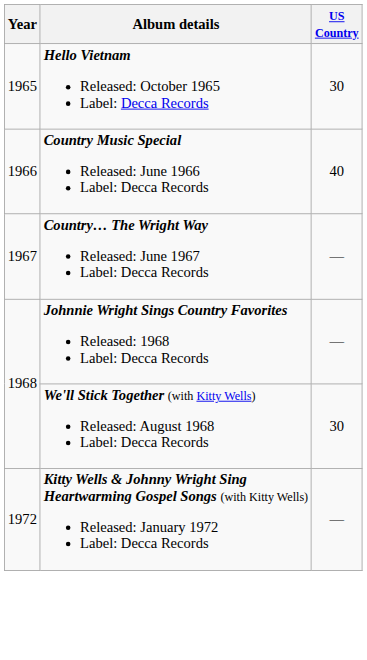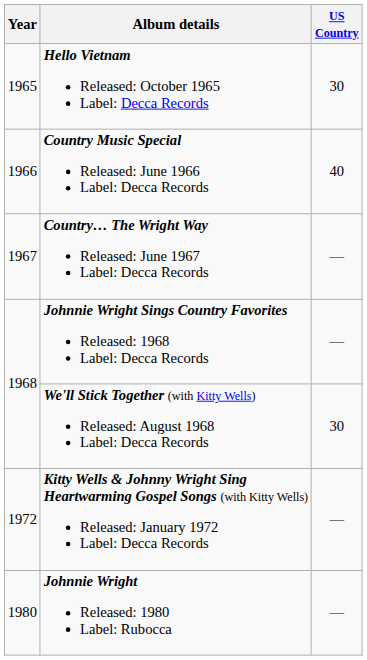 <table class="wikitable">
 <tr>
 <th>Year</th>
 <th>Album details</th>
 <th width="45"><small><a href='#'>US Country</a></small></th>
 </tr>
 <tr>
 <td>1965</td>
 <td><strong><em>Hello Vietnam</em></strong><br><ul><li>Released: October 1965</li><li>Label: <a href='#'>Decca Records</a></li></ul></td>
 <td align="center">30</td>
 </tr>
 <tr>
 <td>1966</td>
 <td><strong><em>Country Music Special</em></strong><br><ul><li>Released: June 1966</li><li>Label: Decca Records</li></ul></td>
 <td align="center">40</td>
 </tr>
 <tr>
 <td>1967</td>
 <td><strong><em>Country… The Wright Way</em></strong><br><ul><li>Released: June 1967</li><li>Label: Decca Records</li></ul></td>
 <td align="center">—</td>
 </tr>
 <tr>
 <td rowspan="2">1968</td>
 <td><strong><em>Johnnie Wright Sings Country Favorites</em></strong><br><ul><li>Released: 1968</li><li>Label: Decca Records</li></ul></td>
 <td align="center">—</td>
 </tr>
 <tr>
 <td><strong><em>We'll Stick Together</em></strong> <small>(with <a href='#'>Kitty Wells</a>)</small><br><ul><li>Released: August 1968</li><li>Label: Decca Records</li></ul></td>
 <td align="center">30</td>
 </tr>
 <tr>
 <td>1972</td>
 <td><strong><em>Kitty Wells & Johnny Wright Sing<br>Heartwarming Gospel Songs</em></strong> <small>(with Kitty Wells)</small><br><ul><li>Released: January 1972</li><li>Label: Decca Records</li></ul></td>
 <td align="center">—</td>
 </tr>
+<tr>
+<td>1980</td>
+<td><strong><em>Johnnie Wright</em></strong><br><ul><li>Released: 1980</li><li>Label: Rubocca</li></ul></td>
+<td align="center">—</td>
+</tr>
 </table>
